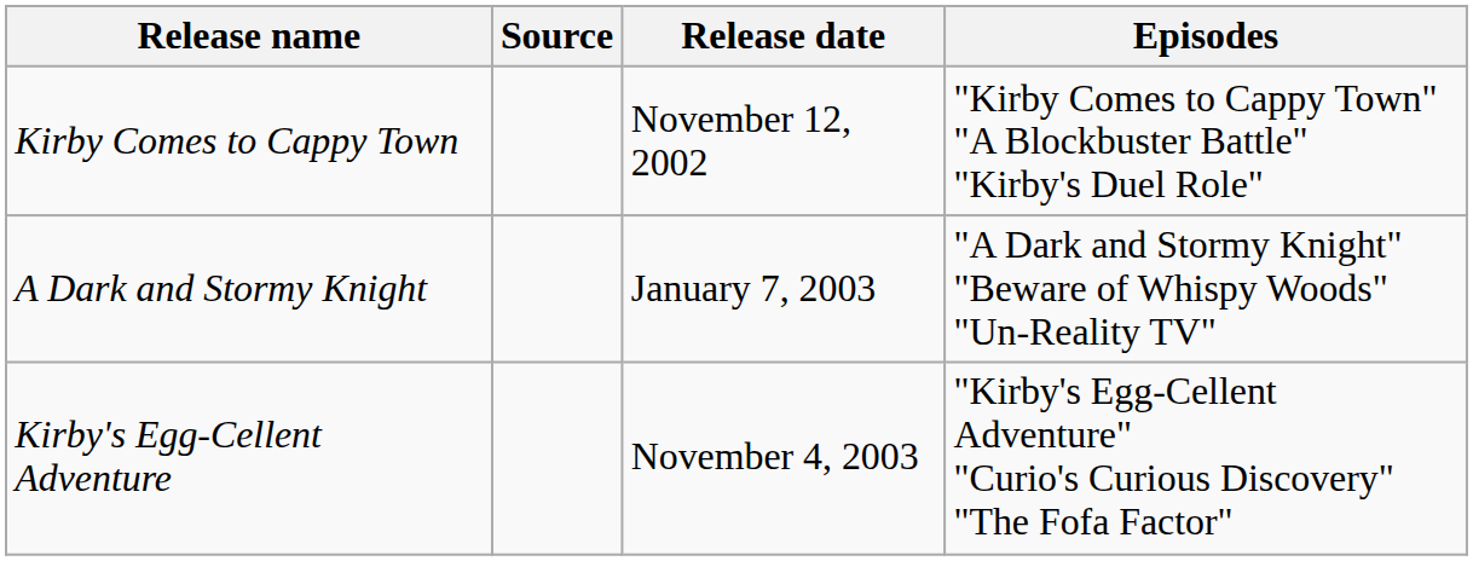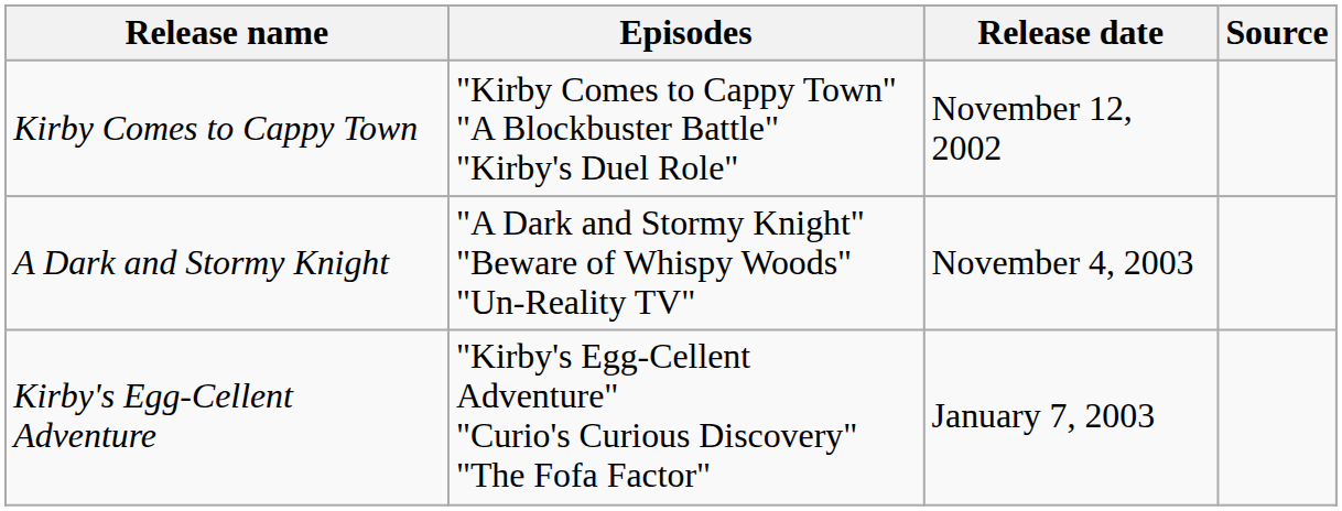 <table class="wikitable">
 <tr>
 <th>Release name</th>
+<th>Episodes</th>
+<th>Release date</th>
 <th>Source</th>
-<th>Release date</th>
-<th>Episodes</th>
 </tr>
 <tr>
 <td><em>Kirby Comes to Cappy Town</em></td>
+<td>"Kirby Comes to Cappy Town"<br>"A Blockbuster Battle"<br>"Kirby's Duel Role"</td>
+<td>November 12, 2002</td>
 <td></td>
-<td>November 12, 2002</td>
-<td>"Kirby Comes to Cappy Town"<br>"A Blockbuster Battle"<br>"Kirby's Duel Role"</td>
 </tr>
 <tr>
 <td><em>A Dark and Stormy Knight</em></td>
+<td>"A Dark and Stormy Knight"<br>"Beware of Whispy Woods"<br>"Un-Reality TV"</td>
+<td>November 4, 2003</td>
 <td></td>
-<td>January 7, 2003</td>
-<td>"A Dark and Stormy Knight"<br>"Beware of Whispy Woods"<br>"Un-Reality TV"</td>
 </tr>
 <tr>
 <td><em>Kirby's Egg-Cellent Adventure</em></td>
+<td>"Kirby's Egg-Cellent Adventure"<br>"Curio's Curious Discovery"<br>"The Fofa Factor"</td>
+<td>January 7, 2003</td>
 <td></td>
-<td>November 4, 2003</td>
-<td>"Kirby's Egg-Cellent Adventure"<br>"Curio's Curious Discovery"<br>"The Fofa Factor"</td>
 </tr>
 </table>
